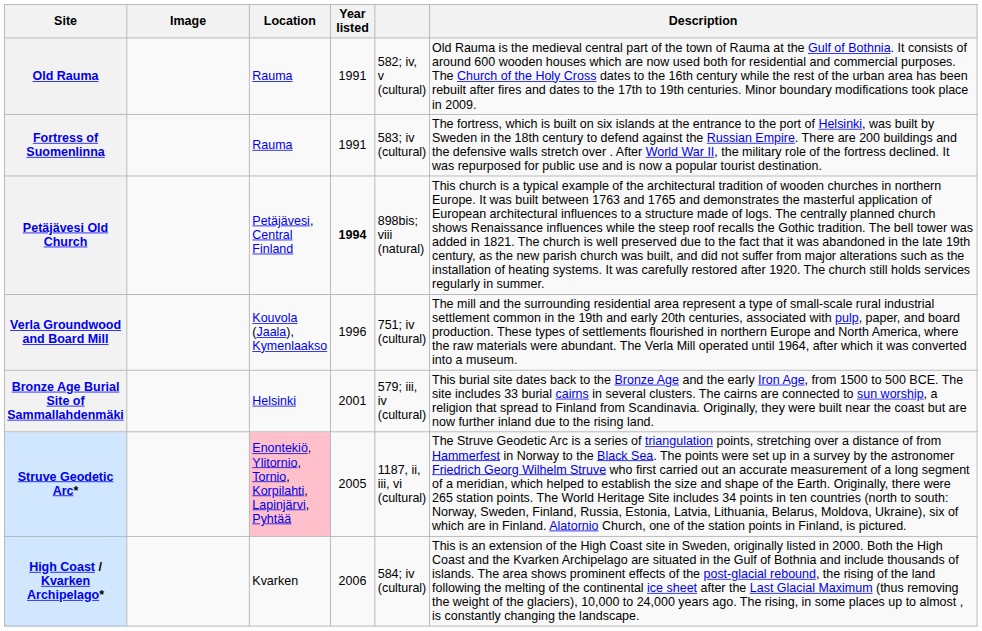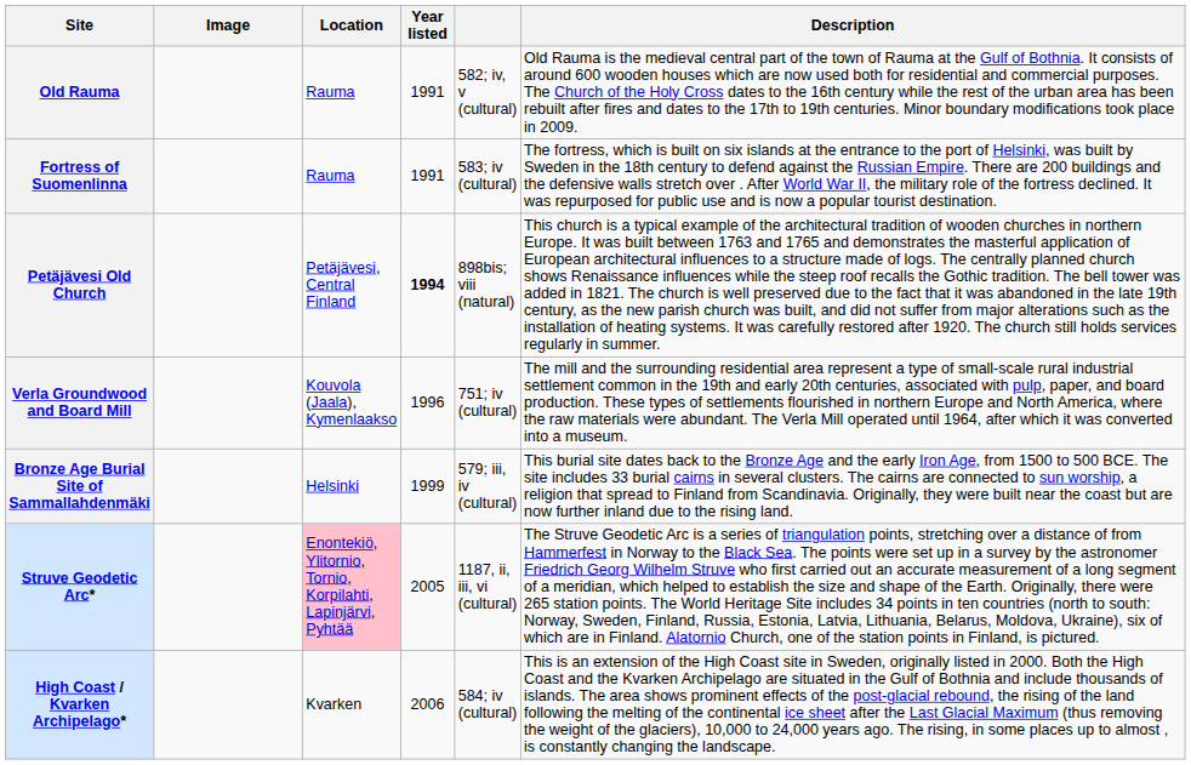 <table class="wikitable sortable plainrowheaders">
 <tr>
 <th style="width:100px;" scope="col">Site</th>
 <th class="unsortable"  style="width:150px;" scope="col">Image</th>
 <th style="width:80px;" scope="col">Location</th>
 <th style="width:50px;" scope="col">Year listed</th>
 <th style="width:60px;" scope="col" data-sort-type="number"></th>
 <th scope="col" class="unsortable">Description</th>
 </tr>
 <tr>
 <th scope="row"><a href='#'>Old Rauma</a></th>
 <td></td>
 <td><a href='#'>Rauma</a></td>
 <td style="text-align:center;">1991</td>
 <td>582; iv, v <br>(cultural)</td>
 <td>Old Rauma is the medieval central part of the town of Rauma at the <a href='#'>Gulf of Bothnia</a>. It consists of around 600 wooden houses which are now used both for residential and commercial purposes. The <a href='#'>Church of the Holy Cross</a> dates to the 16th century while the rest of the urban area has been rebuilt after fires and dates to the 17th to 19th centuries. Minor boundary modifications took place in 2009.</td>
 </tr>
 <tr>
 <th scope="row"><a href='#'>Fortress of Suomenlinna</a></th>
 <td></td>
 <td><a href='#'>Rauma</a></td>
 <td style="text-align:center;">1991</td>
 <td>583; iv <br>(cultural)</td>
 <td>The fortress, which is built on six islands at the entrance to the port of <a href='#'>Helsinki</a>, was built by Sweden in the 18th century to defend against the <a href='#'>Russian Empire</a>. There are 200 buildings and the defensive walls stretch over . After <a href='#'>World War II</a>, the military role of the fortress declined. It was repurposed for public use and is now a popular tourist destination.</td>
 </tr>
 <tr>
 <th scope="row"><a href='#'>Petäjävesi Old Church</a></th>
 <td></td>
 <td><a href='#'>Petäjävesi</a>, <a href='#'>Central Finland</a></td>
 <td style="text-align:center;"><strong>1994</strong></td>
 <td>898bis; viii <br>(natural)</td>
 <td>This church is a typical example of the architectural tradition of wooden churches in northern Europe. It was built between 1763 and 1765 and demonstrates the masterful application of European architectural influences to a structure made of logs. The centrally planned church shows Renaissance influences while the steep roof recalls the Gothic tradition. The bell tower was added in 1821. The church is well preserved due to the fact that it was abandoned in the late 19th century, as the new parish church was built, and did not suffer from major alterations such as the installation of heating systems. It was carefully restored after 1920. The church still holds services regularly in summer.</td>
 </tr>
 <tr>
 <th scope="row"><a href='#'>Verla Groundwood and Board Mill</a></th>
 <td></td>
 <td><a href='#'>Kouvola</a> (<a href='#'>Jaala</a>), <a href='#'>Kymenlaakso</a></td>
 <td style="text-align:center;">1996</td>
 <td>751; iv <br>(cultural)</td>
 <td>The mill and the surrounding residential area represent a type of small-scale rural industrial settlement common in the 19th and early 20th centuries, associated with <a href='#'>pulp</a>, paper, and board production. These types of settlements flourished in northern Europe and North America, where the raw materials were abundant. The Verla Mill operated until 1964, after which it was converted into a museum.</td>
 </tr>
 <tr>
 <th scope="row"><a href='#'>Bronze Age Burial Site of Sammallahdenmäki</a></th>
 <td></td>
 <td><a href='#'>Helsinki</a></td>
-<td style="text-align:center;">2001</td>
+<td style="text-align:center;">1999</td>
 <td>579; iii, iv <br>(cultural)</td>
 <td>This burial site dates back to the <a href='#'>Bronze Age</a> and the early <a href='#'>Iron Age</a>, from 1500 to 500 BCE. The site includes 33 burial <a href='#'>cairns</a> in several clusters. The cairns are connected to <a href='#'>sun worship</a>, a religion that spread to Finland from Scandinavia. Originally, they were built near the coast but are now further inland due to the rising land.</td>
 </tr>
 <tr>
 <th scope="row" style="background:#D0E7FF;"><a href='#'>Struve Geodetic Arc</a>*</th>
 <td></td>
 <td style="background: pink;"><a href='#'>Enontekiö</a>, <a href='#'>Ylitornio</a>, <a href='#'>Tornio</a>, <a href='#'>Korpilahti</a>, <a href='#'>Lapinjärvi</a>, <a href='#'>Pyhtää</a></td>
 <td style="text-align:center;">2005</td>
 <td>1187, ii, iii, vi <br>(cultural)</td>
 <td>The Struve Geodetic Arc is a series of <a href='#'>triangulation</a> points, stretching over a distance of  from <a href='#'>Hammerfest</a> in Norway to the <a href='#'>Black Sea</a>. The points were set up in a survey by the astronomer <a href='#'>Friedrich Georg Wilhelm Struve</a> who first carried out an accurate measurement of a long segment of a meridian, which helped to establish the size and shape of the Earth. Originally, there were 265 station points. The World Heritage Site includes 34 points in ten countries (north to south: Norway, Sweden, Finland, Russia, Estonia, Latvia, Lithuania, Belarus, Moldova, Ukraine), six of which are in Finland. <a href='#'>Alatornio</a> Church, one of the station points in Finland, is pictured.</td>
 </tr>
 <tr>
 <th scope="row" style="background:#D0E7FF;"><a href='#'>High Coast</a> / <a href='#'>Kvarken Archipelago</a>*</th>
 <td></td>
 <td>Kvarken</td>
 <td style="text-align:center;">2006</td>
 <td>584; iv <br>(cultural)</td>
 <td>This is an extension of the High Coast site in Sweden, originally listed in 2000. Both the High Coast and the Kvarken Archipelago are situated in the Gulf of Bothnia and include thousands of islands. The area shows prominent effects of the <a href='#'>post-glacial rebound</a>, the rising of the land following the melting of the continental <a href='#'>ice sheet</a> after the <a href='#'>Last Glacial Maximum</a> (thus removing the weight of the glaciers), 10,000 to 24,000 years ago. The rising, in some places up to almost , is constantly changing the landscape.</td>
 </tr>
 </table>
